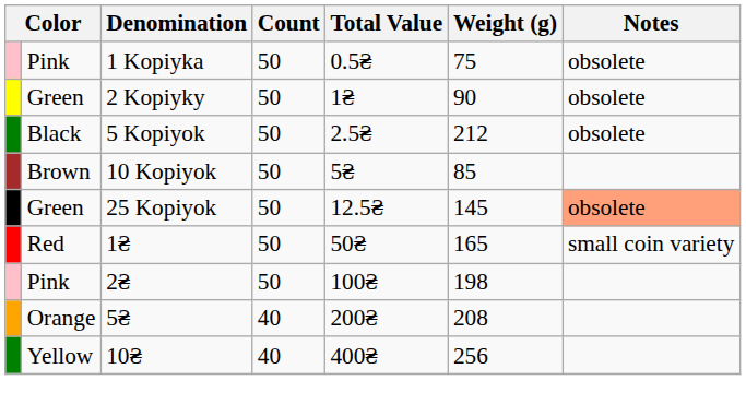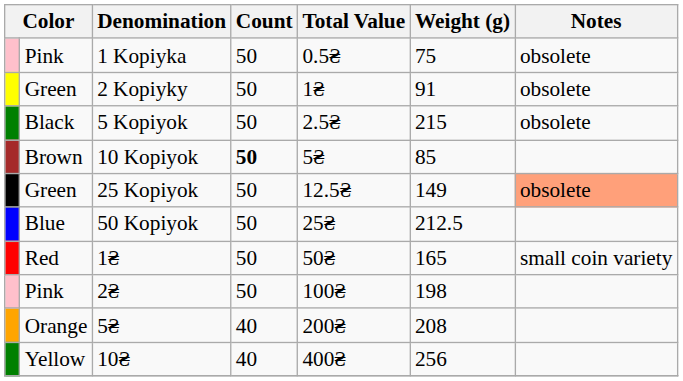 <table class="wikitable">
 <tr>
 <th colspan=2>Color</th>
 <th>Denomination</th>
 <th>Count</th>
 <th>Total Value</th>
 <th>Weight (g)</th>
 <th>Notes</th>
 </tr>
 <tr>
 <td style="background:Pink"> </td>
 <td>Pink</td>
 <td>1 Kopiyka</td>
 <td>50</td>
 <td>0.5₴</td>
 <td>75</td>
 <td>obsolete</td>
 </tr>
 <tr>
 <td style="background:Yellow"></td>
 <td>Green</td>
 <td>2 Kopiyky</td>
 <td>50</td>
 <td>1₴</td>
-<td>90</td>
+<td>91</td>
 <td>obsolete</td>
 </tr>
 <tr>
 <td style="background:Green"></td>
 <td>Black</td>
 <td>5 Kopiyok</td>
 <td>50</td>
 <td>2.5₴</td>
-<td>212</td>
+<td>215</td>
 <td>obsolete</td>
 </tr>
 <tr>
 <td style="background:Brown"></td>
 <td>Brown</td>
 <td>10 Kopiyok</td>
-<td>50</td>
+<td><strong>50</strong></td>
 <td>5₴</td>
 <td>85</td>
 <td></td>
 </tr>
 <tr>
 <td style="background:Black"></td>
 <td>Green</td>
 <td>25 Kopiyok</td>
 <td>50</td>
 <td>12.5₴</td>
-<td>145</td>
+<td>149</td>
 <td style="background: lightsalmon;">obsolete</td>
+</tr>
+<tr>
+<td style="background:Blue"></td>
+<td>Blue</td>
+<td>50 Kopiyok</td>
+<td>50</td>
+<td>25₴</td>
+<td>212.5</td>
+<td></td>
 </tr>
 <tr>
 <td style="background:Red"></td>
 <td>Red</td>
 <td>1₴</td>
 <td>50</td>
 <td>50₴</td>
 <td>165</td>
 <td>small coin variety</td>
 </tr>
 <tr>
 <td style="background:Pink"></td>
 <td>Pink</td>
 <td>2₴</td>
 <td>50</td>
 <td>100₴</td>
 <td>198</td>
 <td></td>
 </tr>
 <tr>
 <td style="background:Orange"></td>
 <td>Orange</td>
 <td>5₴</td>
 <td>40</td>
 <td>200₴</td>
 <td>208</td>
 <td></td>
 </tr>
 <tr>
 <td style="background:Green"></td>
 <td>Yellow</td>
 <td>10₴</td>
 <td>40</td>
 <td>400₴</td>
 <td>256</td>
 <td></td>
 </tr>
 <tr>
 </tr>
 </table>
